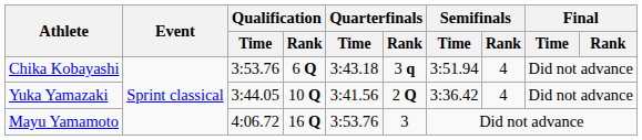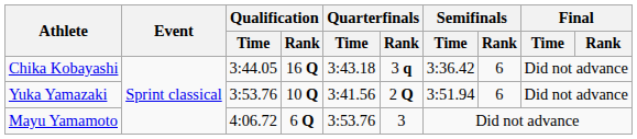 <table class="wikitable" style="font-size:90%">
 <tr>
 <th rowspan=2>Athlete</th>
 <th rowspan=2>Event</th>
 <th colspan=2>Qualification</th>
 <th colspan=2>Quarterfinals</th>
 <th colspan=2>Semifinals</th>
 <th colspan=2>Final</th>
 </tr>
 <tr style="font-size:95%">
 <th>Time</th>
 <th>Rank</th>
 <th>Time</th>
 <th>Rank</th>
 <th>Time</th>
 <th>Rank</th>
 <th>Time</th>
 <th>Rank</th>
 </tr>
 <tr align=center>
 <td align=left><a href='#'>Chika Kobayashi</a></td>
 <td align=left rowspan=3><a href='#'>Sprint classical</a></td>
-<td>3:53.76</td>
-<td>6 <strong>Q</strong></td>
+<td>3:44.05</td>
+<td>16 <strong>Q</strong></td>
 <td>3:43.18</td>
 <td>3 <strong>q</strong></td>
-<td>3:51.94</td>
-<td>4</td>
+<td>3:36.42</td>
+<td>6</td>
 <td colspan=2>Did not advance</td>
 </tr>
 <tr align=center>
 <td align=left><a href='#'>Yuka Yamazaki</a></td>
-<td>3:44.05</td>
+<td>3:53.76</td>
 <td>10 <strong>Q</strong></td>
 <td>3:41.56</td>
 <td>2 <strong>Q</strong></td>
-<td>3:36.42</td>
-<td>4</td>
+<td>3:51.94</td>
+<td>6</td>
 <td colspan=2>Did not advance</td>
 </tr>
 <tr align=center>
 <td align=left><a href='#'>Mayu Yamamoto </a></td>
 <td>4:06.72</td>
-<td>16 <strong>Q</strong></td>
+<td>6 <strong>Q</strong></td>
 <td>3:53.76</td>
 <td>3</td>
 <td colspan=4>Did not advance</td>
 </tr>
 </table>
